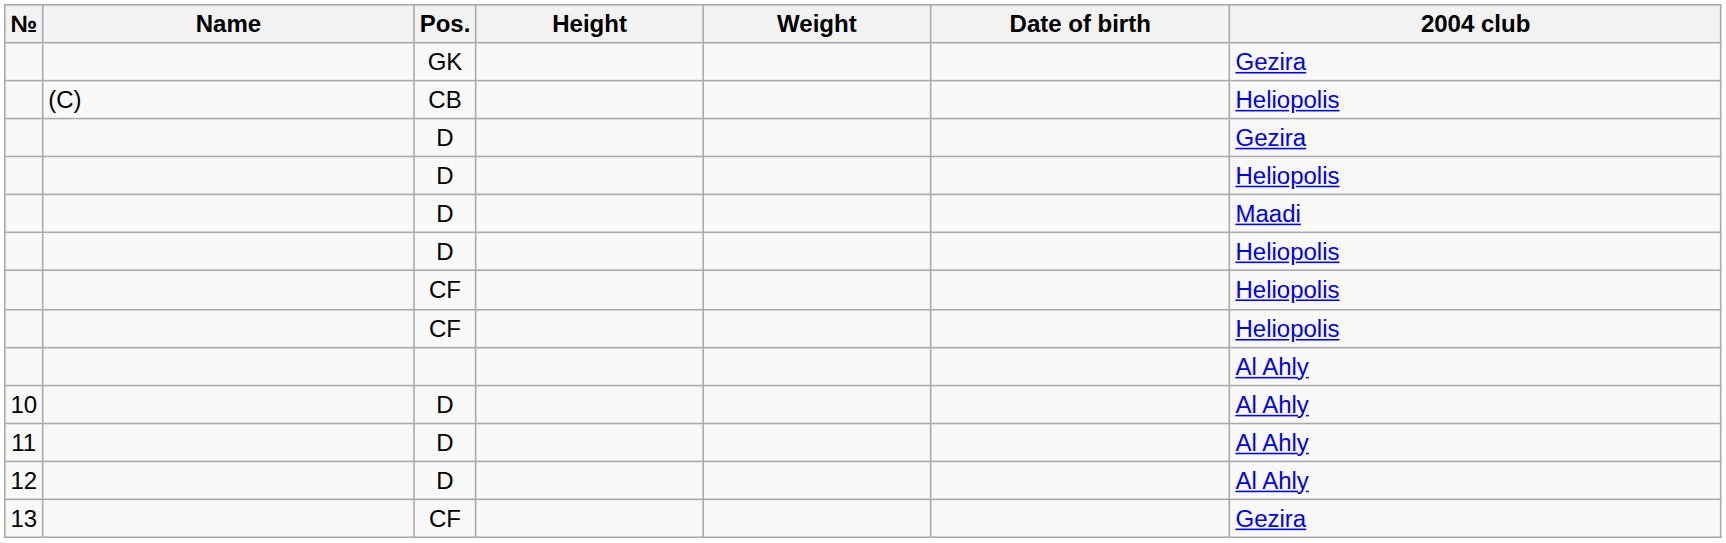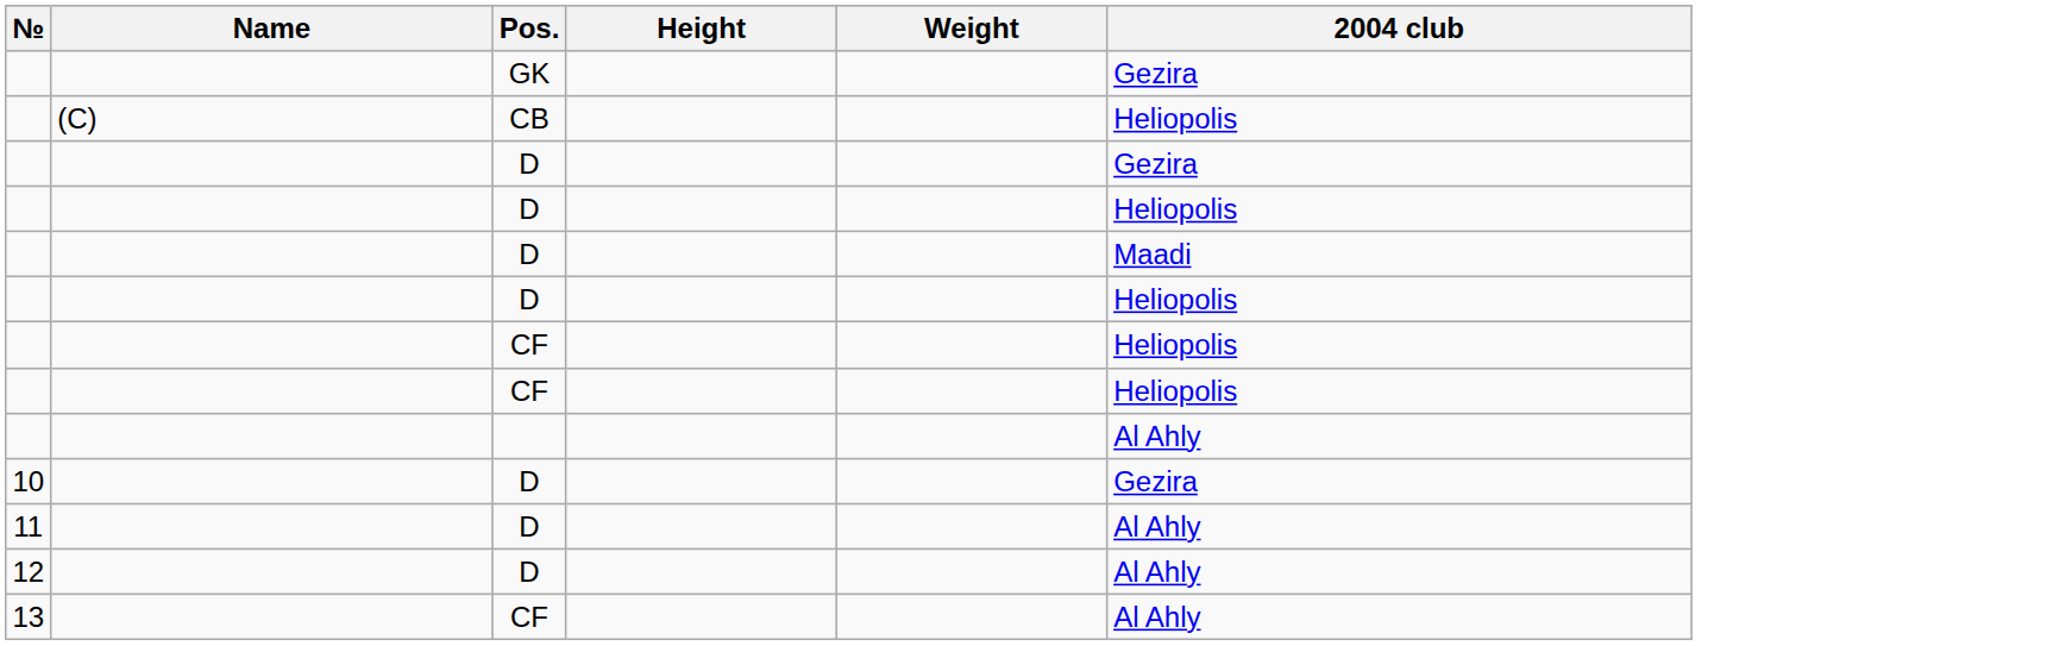 <table class="wikitable sortable" style="font-size:95%; text-align:center;">
 <tr>
 <th>№</th>
 <th style="width:15em">Name</th>
 <th>Pos.</th>
 <th style="width:9em">Height</th>
 <th style="width:9em">Weight</th>
-<th style="width:12em">Date of birth</th>
 <th style="width:20em">2004 club</th>
 </tr>
 <tr>
 <td></td>
 <td style="text-align:left;"></td>
 <td>GK</td>
 <td></td>
 <td></td>
-<td style="text-align:right;"></td>
 <td style="text-align:left;"> <a href='#'>Gezira</a></td>
 </tr>
 <tr>
 <td></td>
 <td style="text-align:left;"> (C)</td>
 <td>CB</td>
 <td></td>
 <td></td>
-<td style="text-align:right;"></td>
 <td style="text-align:left;"> <a href='#'>Heliopolis</a></td>
 </tr>
 <tr>
 <td></td>
 <td style="text-align:left;"></td>
 <td>D</td>
 <td></td>
 <td></td>
-<td style="text-align:right;"></td>
 <td style="text-align:left;"> <a href='#'>Gezira</a></td>
 </tr>
 <tr>
 <td></td>
 <td style="text-align:left;"></td>
 <td>D</td>
 <td></td>
 <td></td>
-<td style="text-align:right;"></td>
 <td style="text-align:left;"> <a href='#'>Heliopolis</a></td>
 </tr>
 <tr>
 <td></td>
 <td style="text-align:left;"></td>
 <td>D</td>
 <td></td>
 <td></td>
-<td style="text-align:right;"></td>
 <td style="text-align:left;"> <a href='#'>Maadi</a></td>
 </tr>
 <tr>
 <td></td>
 <td style="text-align:left;"></td>
 <td>D</td>
 <td></td>
 <td></td>
-<td style="text-align:right;"></td>
 <td style="text-align:left;"> <a href='#'>Heliopolis</a></td>
 </tr>
 <tr>
 <td></td>
 <td style="text-align:left;"></td>
 <td>CF</td>
 <td></td>
 <td></td>
-<td style="text-align:right;"></td>
 <td style="text-align:left;"> <a href='#'>Heliopolis</a></td>
 </tr>
 <tr>
 <td></td>
 <td style="text-align:left;"></td>
 <td>CF</td>
 <td></td>
 <td></td>
-<td style="text-align:right;"></td>
 <td style="text-align:left;"> <a href='#'>Heliopolis</a></td>
 </tr>
 <tr>
 <td></td>
 <td style="text-align:left;"></td>
 <td></td>
 <td></td>
 <td></td>
-<td style="text-align:right;"></td>
 <td style="text-align:left;"> <a href='#'>Al Ahly</a></td>
 </tr>
 <tr>
 <td>10</td>
 <td style="text-align:left;"></td>
 <td>D</td>
 <td></td>
 <td></td>
-<td style="text-align:right;"></td>
-<td style="text-align:left;"> <a href='#'>Al Ahly</a></td>
+<td style="text-align:left;"> <a href='#'>Gezira</a></td>
 </tr>
 <tr>
 <td>11</td>
 <td style="text-align:left;"></td>
 <td>D</td>
 <td></td>
 <td></td>
-<td style="text-align:right;"></td>
 <td style="text-align:left;"> <a href='#'>Al Ahly</a></td>
 </tr>
 <tr>
 <td>12</td>
 <td style="text-align:left;"></td>
 <td>D</td>
 <td></td>
 <td></td>
-<td style="text-align:right;"></td>
 <td style="text-align:left;"> <a href='#'>Al Ahly</a></td>
 </tr>
 <tr>
 <td>13</td>
 <td style="text-align:left;"></td>
 <td>CF</td>
 <td></td>
 <td></td>
-<td style="text-align:right;"></td>
-<td style="text-align:left;"> <a href='#'>Gezira</a></td>
+<td style="text-align:left;"> <a href='#'>Al Ahly</a></td>
 </tr>
 </table>
